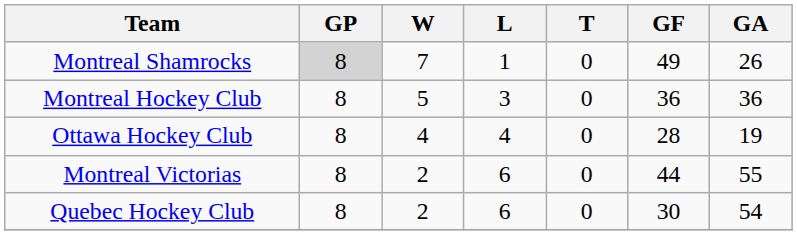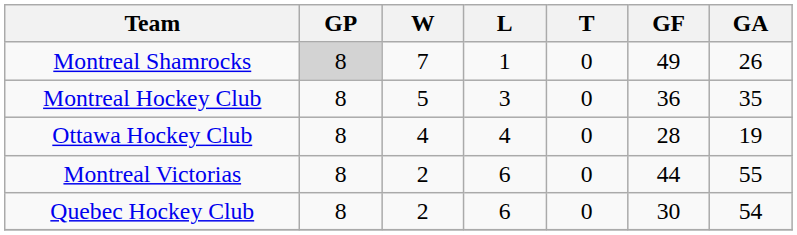 <table class="wikitable" style="text-align:center;">
 <tr>
 <th style="width:12em">Team</th>
 <th style="width:3em">GP</th>
 <th style="width:3em">W</th>
 <th style="width:3em">L</th>
 <th style="width:3em">T</th>
 <th style="width:3em">GF</th>
 <th style="width:3em">GA</th>
 </tr>
 <tr>
 <td><a href='#'>Montreal Shamrocks</a></td>
 <td style="background: lightgrey;">8</td>
 <td>7</td>
 <td>1</td>
 <td>0</td>
 <td>49</td>
 <td>26</td>
 </tr>
 <tr>
 <td><a href='#'>Montreal Hockey Club</a></td>
 <td>8</td>
 <td>5</td>
 <td>3</td>
 <td>0</td>
 <td>36</td>
-<td>36</td>
+<td>35</td>
 </tr>
 <tr>
 <td><a href='#'>Ottawa Hockey Club</a></td>
 <td>8</td>
 <td>4</td>
 <td>4</td>
 <td>0</td>
 <td>28</td>
 <td>19</td>
 </tr>
 <tr>
 <td><a href='#'>Montreal Victorias</a></td>
 <td>8</td>
 <td>2</td>
 <td>6</td>
 <td>0</td>
 <td>44</td>
 <td>55</td>
 </tr>
 <tr>
 <td><a href='#'>Quebec Hockey Club</a></td>
 <td>8</td>
 <td>2</td>
 <td>6</td>
 <td>0</td>
 <td>30</td>
 <td>54</td>
 </tr>
 <tr>
 </tr>
 </table>
